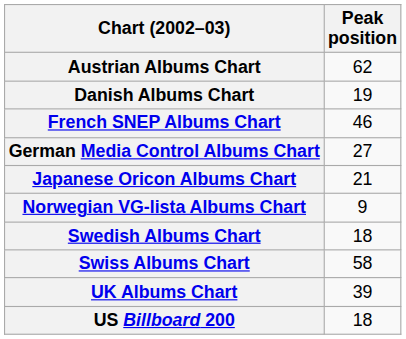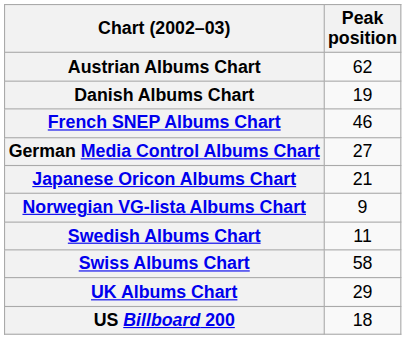 <table class="wikitable sortable plainrowheaders" style="text-align:center;">
 <tr>
 <th scope="col">Chart (2002–03)</th>
 <th scope="col">Peak<br>position</th>
 </tr>
 <tr>
 <th scope="row">Austrian Albums Chart</th>
 <td>62</td>
 </tr>
 <tr>
 <th scope="row">Danish Albums Chart</th>
 <td>19</td>
 </tr>
 <tr>
 <th scope="row"><a href='#'>French SNEP Albums Chart</a></th>
 <td>46</td>
 </tr>
 <tr>
 <th scope="row">German <a href='#'>Media Control Albums Chart</a></th>
 <td>27</td>
 </tr>
 <tr>
 <th scope="row"><a href='#'>Japanese Oricon Albums Chart</a></th>
 <td>21</td>
 </tr>
 <tr>
 <th scope="row"><a href='#'>Norwegian VG-lista Albums Chart</a></th>
 <td>9</td>
 </tr>
 <tr>
 <th scope="row"><a href='#'>Swedish Albums Chart</a></th>
-<td>18</td>
+<td>11</td>
 </tr>
 <tr>
 <th scope="row"><a href='#'>Swiss Albums Chart</a></th>
 <td>58</td>
 </tr>
 <tr>
 <th scope="row"><a href='#'>UK Albums Chart</a></th>
-<td>39</td>
+<td>29</td>
 </tr>
 <tr>
 <th scope="row">US <a href='#'><em>Billboard</em> 200</a></th>
 <td>18</td>
 </tr>
 </table>
